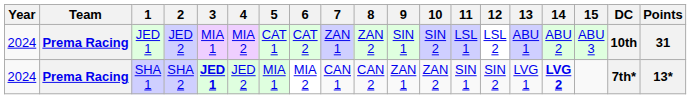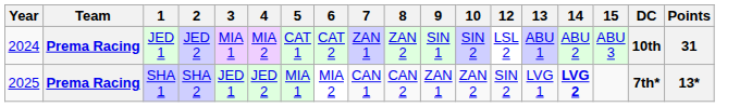 <table class="wikitable" style="text-align:center; font-size:85%;">
 <tr>
 <th scope="col">Year</th>
 <th scope="col">Team</th>
 <th scope="col">1</th>
 <th scope="col">2</th>
 <th scope="col">3</th>
 <th scope="col">4</th>
 <th scope="col">5</th>
 <th scope="col">6</th>
 <th scope="col">7</th>
 <th scope="col">8</th>
 <th scope="col">9</th>
 <th scope="col">10</th>
-<th scope="col">11</th>
 <th scope="col">12</th>
 <th scope="col">13</th>
 <th scope="col">14</th>
 <th scope="col">15</th>
 <th scope="col">DC</th>
 <th scope="col">Points</th>
 </tr>
 <tr>
 <td scope="row"><a href='#'>2024</a></td>
 <th><a href='#'>Prema Racing</a></th>
 <td style="background:#DFFFDF;"><a href='#'>JED<br>1</a><br></td>
 <td style="background:#CFCFFF;"><a href='#'>JED<br>2</a><br></td>
 <td style="background:#EFCFFF;"><a href='#'>MIA<br>1</a><br></td>
 <td style="background:#EFCFFF;"><a href='#'>MIA<br>2</a><br></td>
 <td style="background:#DFFFDF;"><a href='#'>CAT<br>1</a><br></td>
 <td style="background:#DFFFDF;"><a href='#'>CAT<br>2</a><br></td>
 <td style="background:#CFCFFF;"><a href='#'>ZAN<br>1</a><br></td>
 <td style="background:#DFFFDF;"><a href='#'>ZAN<br>2</a><br></td>
 <td style="background:#DFFFDF;"><a href='#'>SIN<br>1</a><br></td>
 <td style="background:#CFCFFF;"><a href='#'>SIN<br>2</a><br></td>
-<td style="background:#CFCFFF;"><a href='#'>LSL<br>1</a><br></td>
 <td style="background:#FFFFFF;"><a href='#'>LSL<br>2</a><br></td>
 <td style="background:#CFCFFF;"><a href='#'>ABU<br>1</a><br></td>
 <td style="background:#DFFFDF;"><a href='#'>ABU<br>2</a><br></td>
 <td style="background:#DFFFDF;"><a href='#'>ABU<br>3</a><br></td>
 <th>10th</th>
 <th>31</th>
 </tr>
 <tr>
-<td scope="row"><a href='#'>2024</a></td>
+<td scope="row"><a href='#'>2025</a></td>
 <th><a href='#'>Prema Racing</a></th>
 <td style="background:#CFCFFF;"><a href='#'>SHA<br>1</a><br></td>
 <td style="background:#CFCFFF;"><a href='#'>SHA<br>2</a><br></td>
-<td style="background:#DFFFDF;"><strong><a href='#'>JED<br>1</a><br></strong></td>
+<td style="background:#DFFFDF;"><a href='#'>JED<br>1</a><br></td>
 <td style="background:#DFFFDF;"><a href='#'>JED<br>2</a><br></td>
 <td style="background:#DFFFDF;"><a href='#'>MIA<br>1</a><br></td>
 <td style="background:#FFFFFF;"><a href='#'>MIA<br>2</a><br></td>
 <td style="background:#;"><a href='#'>CAN<br>1</a><br></td>
 <td style="background:#;"><a href='#'>CAN<br>2</a><br></td>
 <td style="background:#;"><a href='#'>ZAN<br>1</a><br></td>
 <td style="background:#;"><a href='#'>ZAN<br>2</a><br></td>
-<td style="background:#;"><a href='#'>SIN<br>1</a><br></td>
 <td style="background:#;"><a href='#'>SIN<br>2</a><br></td>
 <td style="background:#;"><a href='#'>LVG<br>1</a><br></td>
 <td style="background:#;"><strong><a href='#'>LVG<br>2</a><br></strong></td>
 <td></td>
 <th>7th*</th>
 <th>13*</th>
 </tr>
 </table>
